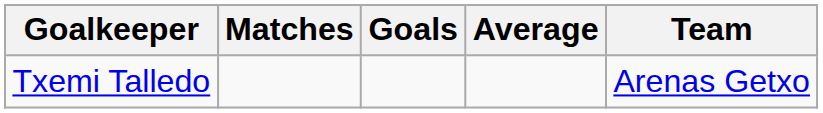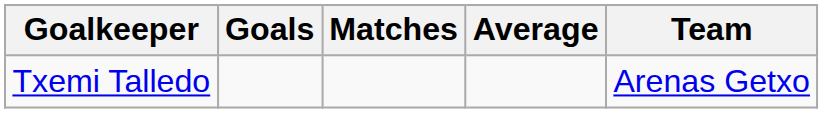 <table class="wikitable">
 <tr>
 <th>Goalkeeper</th>
+<th>Goals</th>
 <th>Matches</th>
-<th>Goals</th>
 <th>Average</th>
 <th>Team</th>
 </tr>
 <tr>
 <td> <a href='#'>Txemi Talledo</a></td>
 <td></td>
 <td></td>
 <td></td>
 <td><a href='#'>Arenas Getxo</a></td>
 </tr>
 </table>
